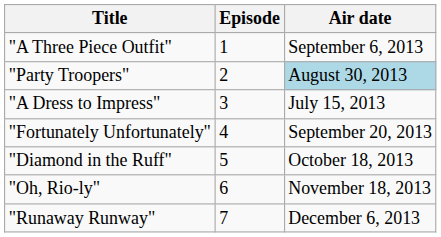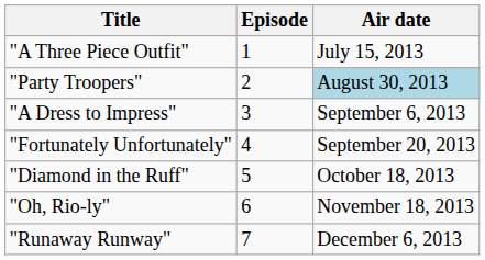 <table class="wikitable">
 <tr>
 <th>Title</th>
 <th>Episode</th>
 <th>Air date</th>
 </tr>
 <tr>
 <td>"A Three Piece Outfit"</td>
 <td>1</td>
-<td>September 6, 2013</td>
+<td>July 15, 2013</td>
 </tr>
 <tr>
 <td>"Party Troopers"</td>
 <td>2</td>
 <td style="background: lightblue;">August 30, 2013</td>
 </tr>
 <tr>
 <td>"A Dress to Impress"</td>
 <td>3</td>
-<td>July 15, 2013</td>
+<td>September 6, 2013</td>
 </tr>
 <tr>
 <td>"Fortunately Unfortunately"</td>
 <td>4</td>
 <td>September 20, 2013</td>
 </tr>
 <tr>
 <td>"Diamond in the Ruff"</td>
 <td>5</td>
 <td>October 18, 2013</td>
 </tr>
 <tr>
 <td>"Oh, Rio-ly"</td>
 <td>6</td>
 <td>November 18, 2013</td>
 </tr>
 <tr>
 <td>"Runaway Runway"</td>
 <td>7</td>
 <td>December 6, 2013</td>
 </tr>
 </table>
